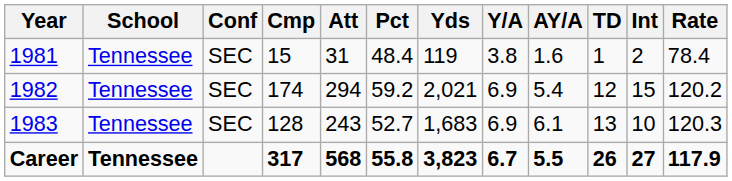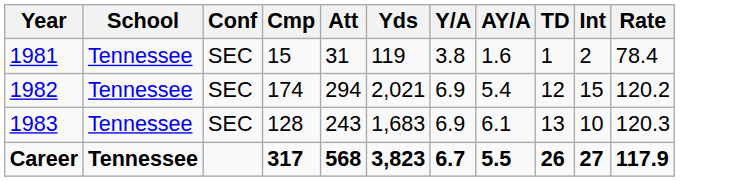 <table class="wikitable">
 <tr>
 <th>Year</th>
 <th>School</th>
 <th>Conf</th>
 <th>Cmp</th>
 <th>Att</th>
-<th>Pct</th>
 <th>Yds</th>
 <th>Y/A</th>
 <th>AY/A</th>
 <th>TD</th>
 <th>Int</th>
 <th>Rate</th>
 </tr>
 <tr>
 <td><a href='#'>1981</a></td>
 <td><a href='#'>Tennessee</a></td>
 <td>SEC</td>
 <td>15</td>
 <td>31</td>
-<td>48.4</td>
 <td>119</td>
 <td>3.8</td>
 <td>1.6</td>
 <td>1</td>
 <td>2</td>
 <td>78.4</td>
 </tr>
 <tr>
 <td><a href='#'>1982</a></td>
 <td><a href='#'>Tennessee</a></td>
 <td>SEC</td>
 <td>174</td>
 <td>294</td>
-<td>59.2</td>
 <td>2,021</td>
 <td>6.9</td>
 <td>5.4</td>
 <td>12</td>
 <td>15</td>
 <td>120.2</td>
 </tr>
 <tr>
 <td><a href='#'>1983</a></td>
 <td><a href='#'>Tennessee</a></td>
 <td>SEC</td>
 <td>128</td>
 <td>243</td>
-<td>52.7</td>
 <td>1,683</td>
 <td>6.9</td>
 <td>6.1</td>
 <td>13</td>
 <td>10</td>
 <td>120.3</td>
 </tr>
 <tr>
 <td style="font-weight:bold;">Career</td>
 <td style="font-weight:bold;">Tennessee</td>
 <td style="font-weight:bold;"></td>
 <td style="font-weight:bold;">317</td>
 <td style="font-weight:bold;">568</td>
-<td style="font-weight:bold;">55.8</td>
 <td style="font-weight:bold;">3,823</td>
 <td style="font-weight:bold;">6.7</td>
 <td style="font-weight:bold;">5.5</td>
 <td style="font-weight:bold;">26</td>
 <td style="font-weight:bold;">27</td>
 <td style="font-weight:bold;">117.9</td>
 </tr>
 </table>
